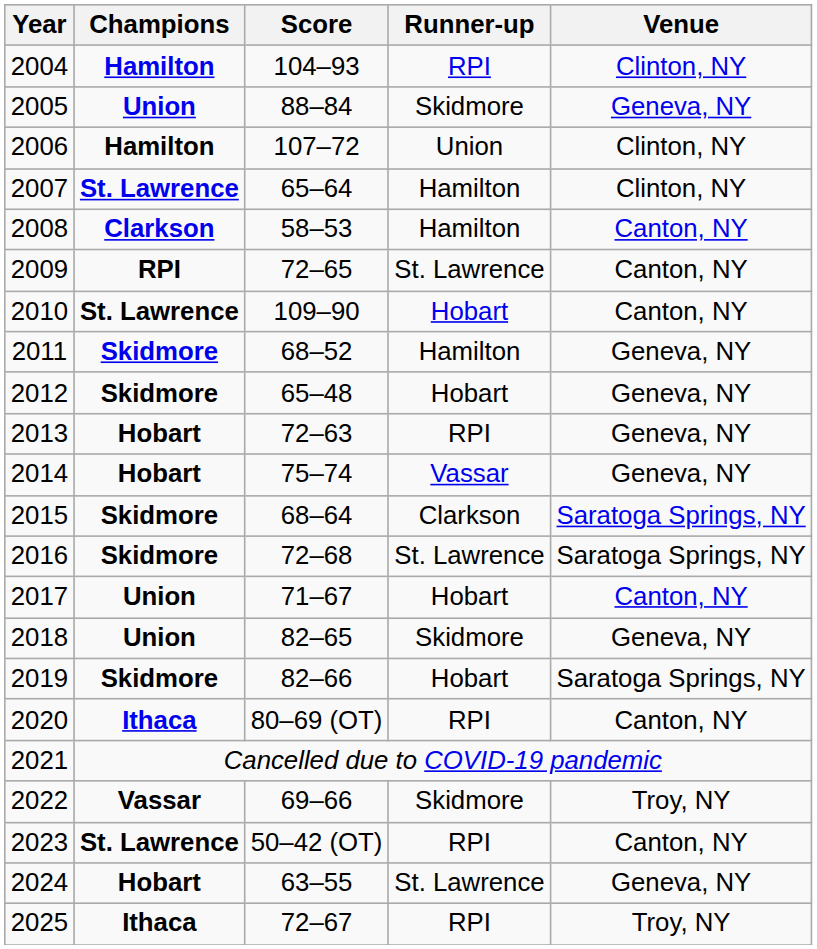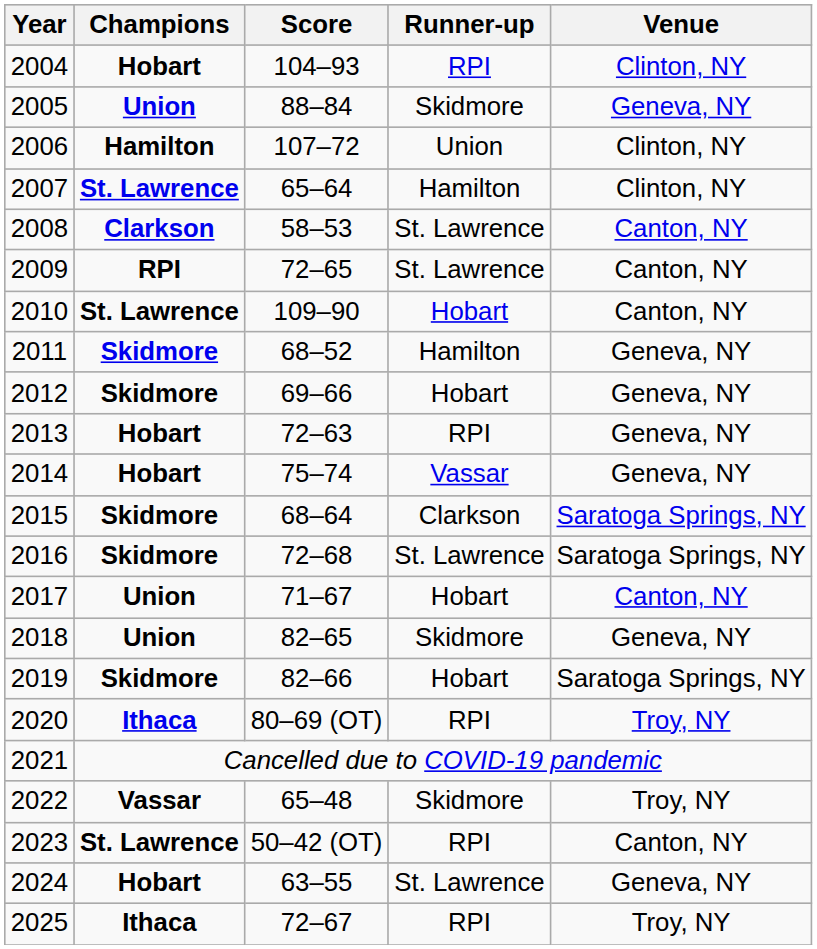 <table class="wikitable sortable">
 <tr>
 <th>Year</th>
 <th>Champions</th>
 <th>Score</th>
 <th>Runner-up</th>
 <th>Venue</th>
 </tr>
 <tr align=center>
 <td>2004</td>
-<td><strong><a href='#'>Hamilton</a></strong></td>
+<td><strong>Hobart</strong></td>
 <td>104–93</td>
 <td><a href='#'>RPI</a></td>
 <td><a href='#'>Clinton, NY</a></td>
 </tr>
 <tr align=center>
 <td>2005</td>
 <td><strong><a href='#'>Union</a></strong></td>
 <td>88–84</td>
 <td>Skidmore</td>
 <td><a href='#'>Geneva, NY</a></td>
 </tr>
 <tr align=center>
 <td>2006</td>
 <td><strong>Hamilton</strong></td>
 <td>107–72</td>
 <td>Union</td>
 <td>Clinton, NY</td>
 </tr>
 <tr align=center>
 <td>2007</td>
 <td><strong><a href='#'>St. Lawrence</a></strong></td>
 <td>65–64</td>
 <td>Hamilton</td>
 <td>Clinton, NY</td>
 </tr>
 <tr align=center>
 <td>2008</td>
 <td><strong><a href='#'>Clarkson</a></strong></td>
 <td>58–53</td>
-<td>Hamilton</td>
+<td>St. Lawrence</td>
 <td><a href='#'>Canton, NY</a></td>
 </tr>
 <tr align=center>
 <td>2009</td>
 <td><strong>RPI</strong></td>
 <td>72–65</td>
 <td>St. Lawrence</td>
 <td>Canton, NY</td>
 </tr>
 <tr align=center>
 <td>2010</td>
 <td><strong>St. Lawrence</strong></td>
 <td>109–90</td>
 <td><a href='#'>Hobart</a></td>
 <td>Canton, NY</td>
 </tr>
 <tr align=center>
 <td>2011</td>
 <td><strong><a href='#'>Skidmore</a></strong></td>
 <td>68–52</td>
 <td>Hamilton</td>
 <td>Geneva, NY</td>
 </tr>
 <tr align=center>
 <td>2012</td>
 <td><strong>Skidmore</strong></td>
-<td>65–48</td>
+<td>69–66</td>
 <td>Hobart</td>
 <td>Geneva, NY</td>
 </tr>
 <tr align=center>
 <td>2013</td>
 <td><strong>Hobart</strong></td>
 <td>72–63</td>
 <td>RPI</td>
 <td>Geneva, NY</td>
 </tr>
 <tr align=center>
 <td>2014</td>
 <td><strong>Hobart</strong></td>
 <td>75–74</td>
 <td><a href='#'>Vassar</a></td>
 <td>Geneva, NY</td>
 </tr>
 <tr align=center>
 <td>2015</td>
 <td><strong>Skidmore</strong></td>
 <td>68–64</td>
 <td>Clarkson</td>
 <td><a href='#'>Saratoga Springs, NY</a></td>
 </tr>
 <tr align=center>
 <td>2016</td>
 <td><strong>Skidmore</strong></td>
 <td>72–68</td>
 <td>St. Lawrence</td>
 <td>Saratoga Springs, NY</td>
 </tr>
 <tr align=center>
 <td>2017</td>
 <td><strong>Union</strong></td>
 <td>71–67</td>
 <td>Hobart</td>
 <td><a href='#'>Canton, NY</a></td>
 </tr>
 <tr align=center>
 <td>2018</td>
 <td><strong>Union</strong></td>
 <td>82–65</td>
 <td>Skidmore</td>
 <td>Geneva, NY</td>
 </tr>
 <tr align=center>
 <td>2019</td>
 <td><strong>Skidmore</strong></td>
 <td>82–66</td>
 <td>Hobart</td>
 <td>Saratoga Springs, NY</td>
 </tr>
 <tr align=center>
 <td>2020</td>
 <td><strong><a href='#'>Ithaca</a></strong></td>
 <td>80–69 (OT)</td>
 <td>RPI</td>
-<td>Canton, NY</td>
+<td><a href='#'>Troy, NY</a></td>
 </tr>
 <tr align=center>
 <td>2021</td>
 <td colspan=4><em>Cancelled due to <a href='#'>COVID-19 pandemic</a></em></td>
 </tr>
 <tr align=center>
 <td>2022</td>
 <td><strong>Vassar</strong></td>
-<td>69–66</td>
+<td>65–48</td>
 <td>Skidmore</td>
 <td>Troy, NY</td>
 </tr>
 <tr align=center>
 <td>2023</td>
 <td><strong>St. Lawrence</strong></td>
 <td>50–42 (OT)</td>
 <td>RPI</td>
 <td>Canton, NY</td>
 </tr>
 <tr align=center>
 <td>2024</td>
 <td><strong>Hobart</strong></td>
 <td>63–55</td>
 <td>St. Lawrence</td>
 <td>Geneva, NY</td>
 </tr>
 <tr align=center>
 <td>2025</td>
 <td><strong>Ithaca</strong></td>
 <td>72–67</td>
 <td>RPI</td>
 <td>Troy, NY</td>
 </tr>
 </table>
